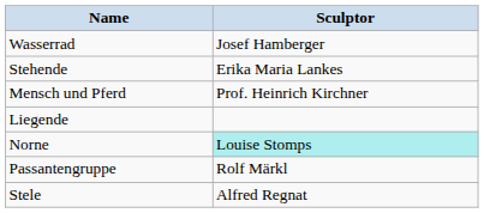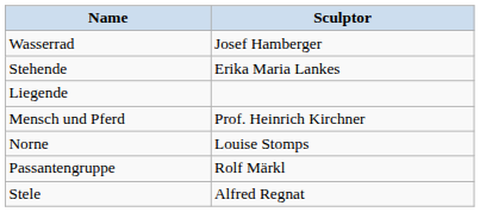 <table class=wikitable style="float: right; width:30%">
 <tr>
 <th style="background:#CCDDEE;">Name</th>
 <th style="background:#CCDDEE;">Sculptor</th>
 </tr>
 <tr>
 <td>Wasserrad</td>
 <td>Josef Hamberger</td>
 </tr>
 <tr>
 <td>Stehende</td>
 <td>Erika Maria Lankes</td>
 </tr>
 <tr>
+<td>Liegende</td>
+<td></td>
+</tr>
+<tr>
 <td>Mensch und Pferd</td>
 <td>Prof. Heinrich Kirchner</td>
 </tr>
 <tr>
-<td>Liegende</td>
-<td></td>
-</tr>
-<tr>
 <td>Norne</td>
-<td style="background: paleturquoise;">Louise Stomps</td>
+<td>Louise Stomps</td>
 </tr>
 <tr>
 <td>Passantengruppe</td>
 <td>Rolf Märkl</td>
 </tr>
 <tr>
 <td>Stele</td>
 <td>Alfred Regnat</td>
 </tr>
 </table>
